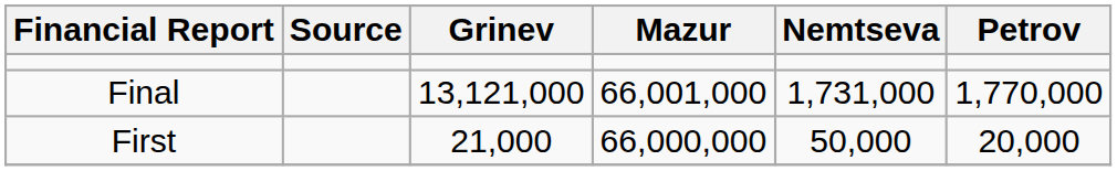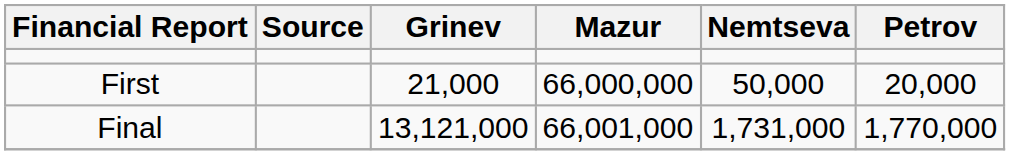 <table class="wikitable" style="text-align:center; font-size:90%; line-height:14px">
 <tr>
 <th>Financial Report</th>
 <th>Source</th>
 <th>Grinev</th>
 <th>Mazur</th>
 <th>Nemtseva</th>
 <th>Petrov</th>
 </tr>
 <tr>
 <td></td>
 <td></td>
 <td bgcolor=></td>
 <td bgcolor=></td>
 <td bgcolor=></td>
 <td bgcolor=></td>
 </tr>
-<tr>
-<td>Final</td>
-<td></td>
-<td>13,121,000</td>
-<td>66,001,000</td>
-<td>1,731,000</td>
-<td>1,770,000</td>
-</tr>
 <tr align=center>
 <td>First</td>
 <td></td>
 <td>21,000</td>
 <td>66,000,000</td>
 <td>50,000</td>
 <td>20,000</td>
 </tr>
 <tr>
+<td>Final</td>
+<td></td>
+<td>13,121,000</td>
+<td>66,001,000</td>
+<td>1,731,000</td>
+<td>1,770,000</td>
+</tr>
+<tr>
 </tr>
 </table>
